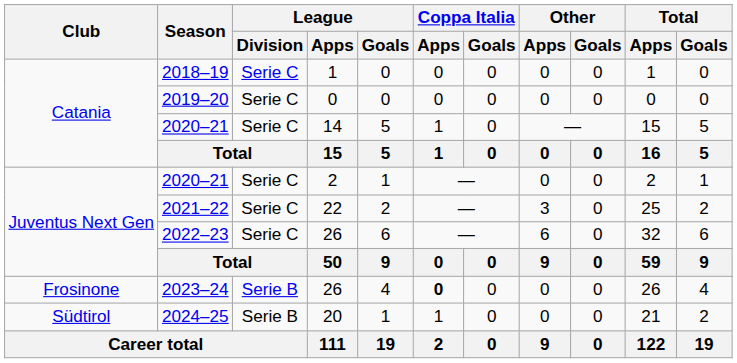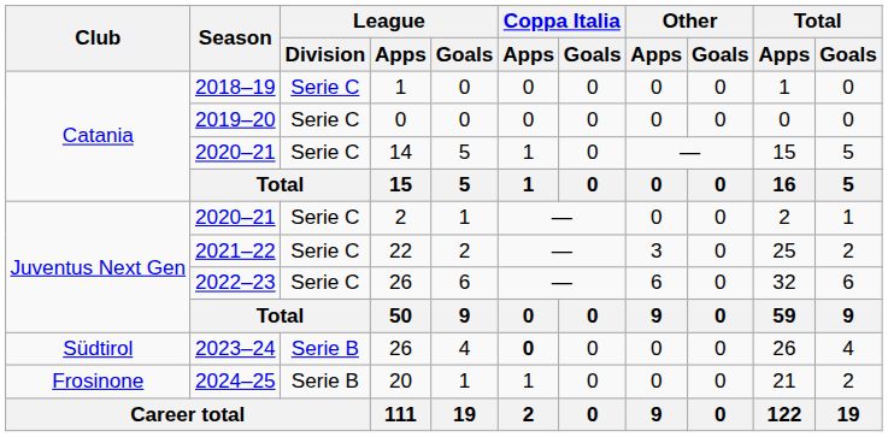 <table class="wikitable" style="text-align:center">
 <tr>
 <th rowspan="2">Club</th>
 <th rowspan="2">Season</th>
 <th colspan="3">League</th>
 <th colspan="2"><a href='#'>Coppa Italia</a></th>
 <th colspan="2">Other</th>
 <th colspan="2">Total</th>
 </tr>
 <tr>
 <th>Division</th>
 <th>Apps</th>
 <th>Goals</th>
 <th>Apps</th>
 <th>Goals</th>
 <th>Apps</th>
 <th>Goals</th>
 <th>Apps</th>
 <th>Goals</th>
 </tr>
 <tr>
 <td rowspan="4"><a href='#'>Catania</a></td>
 <td><a href='#'>2018–19</a></td>
 <td><a href='#'>Serie C</a></td>
 <td>1</td>
 <td>0</td>
 <td>0</td>
 <td>0</td>
 <td>0</td>
 <td>0</td>
 <td>1</td>
 <td>0</td>
 </tr>
 <tr>
 <td><a href='#'>2019–20</a></td>
 <td>Serie C</td>
 <td>0</td>
 <td>0</td>
 <td>0</td>
 <td>0</td>
 <td>0</td>
 <td>0</td>
 <td>0</td>
 <td>0</td>
 </tr>
 <tr>
 <td><a href='#'>2020–21</a></td>
 <td>Serie C</td>
 <td>14</td>
 <td>5</td>
 <td>1</td>
 <td>0</td>
 <td colspan="2">—</td>
 <td>15</td>
 <td>5</td>
 </tr>
 <tr>
 <th colspan="2">Total</th>
 <th>15</th>
 <th>5</th>
 <th>1</th>
 <th>0</th>
 <th>0</th>
 <th>0</th>
 <th>16</th>
 <th>5</th>
 </tr>
 <tr>
 <td rowspan="4"><a href='#'>Juventus Next Gen</a></td>
 <td><a href='#'>2020–21</a></td>
 <td>Serie C</td>
 <td>2</td>
 <td>1</td>
 <td colspan="2">—</td>
 <td>0</td>
 <td>0</td>
 <td>2</td>
 <td>1</td>
 </tr>
 <tr>
 <td><a href='#'>2021–22</a></td>
 <td>Serie C</td>
 <td>22</td>
 <td>2</td>
 <td colspan="2">—</td>
 <td>3</td>
 <td>0</td>
 <td>25</td>
 <td>2</td>
 </tr>
 <tr>
 <td><a href='#'>2022–23</a></td>
 <td>Serie C</td>
 <td>26</td>
 <td>6</td>
 <td colspan="2">—</td>
 <td>6</td>
 <td>0</td>
 <td>32</td>
 <td>6</td>
 </tr>
 <tr>
 <th colspan="2">Total</th>
 <th>50</th>
 <th>9</th>
 <th>0</th>
 <th>0</th>
 <th>9</th>
 <th>0</th>
 <th>59</th>
 <th>9</th>
 </tr>
 <tr>
-<td><a href='#'>Frosinone</a></td>
+<td><a href='#'>Südtirol</a></td>
 <td><a href='#'>2023–24</a></td>
 <td><a href='#'>Serie B</a></td>
 <td>26</td>
 <td>4</td>
 <td><strong>0</strong></td>
 <td>0</td>
 <td>0</td>
 <td>0</td>
 <td>26</td>
 <td>4</td>
 </tr>
 <tr>
-<td><a href='#'>Südtirol</a></td>
+<td><a href='#'>Frosinone</a></td>
 <td><a href='#'>2024–25</a></td>
 <td>Serie B</td>
 <td>20</td>
 <td>1</td>
 <td>1</td>
 <td>0</td>
 <td>0</td>
 <td>0</td>
 <td>21</td>
 <td>2</td>
 </tr>
 <tr>
 <th colspan="3">Career total</th>
 <th>111</th>
 <th>19</th>
 <th>2</th>
 <th>0</th>
 <th>9</th>
 <th>0</th>
 <th>122</th>
 <th>19</th>
 </tr>
 </table>
